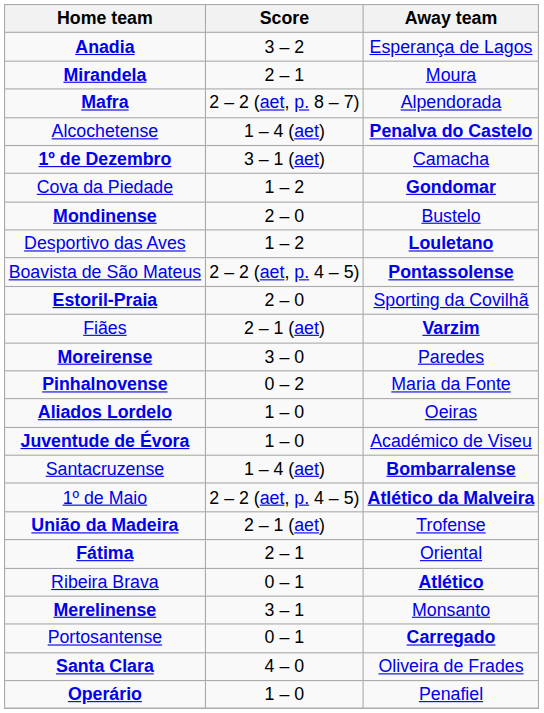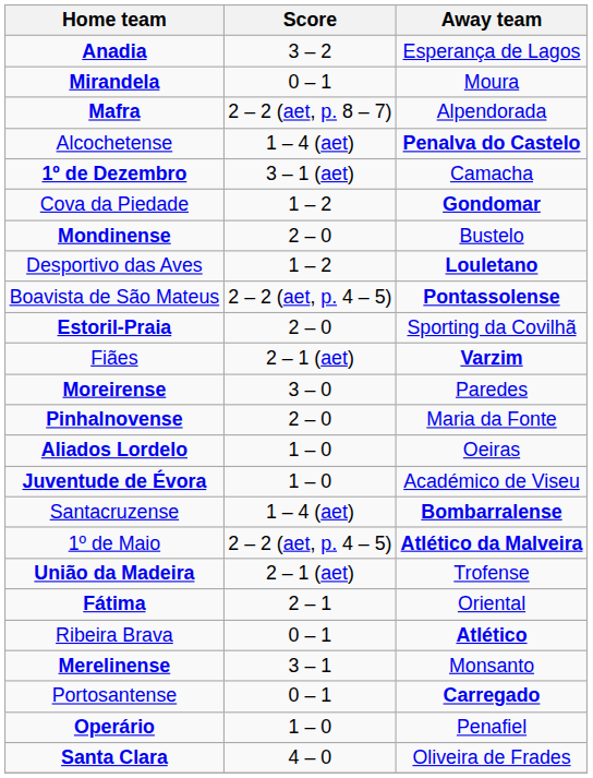 <table class="wikitable" style="text-align: center">
 <tr>
 <th>Home team</th>
 <th>Score</th>
 <th>Away team</th>
 </tr>
 <tr>
 <td><strong><a href='#'>Anadia</a></strong> </td>
 <td>3 – 2</td>
 <td><a href='#'>Esperança de Lagos</a> </td>
 </tr>
 <tr>
 <td><strong><a href='#'>Mirandela</a></strong> </td>
-<td>2 – 1</td>
+<td>0 – 1</td>
 <td><a href='#'>Moura</a> </td>
 </tr>
 <tr>
 <td><strong><a href='#'>Mafra</a></strong> </td>
 <td>2 – 2 (<a href='#'>aet</a>, <a href='#'>p.</a> 8 – 7)</td>
 <td><a href='#'>Alpendorada</a> </td>
 </tr>
 <tr>
 <td><a href='#'>Alcochetense</a> </td>
 <td>1 – 4 (<a href='#'>aet</a>)</td>
 <td><strong><a href='#'>Penalva do Castelo</a></strong> </td>
 </tr>
 <tr>
 <td><strong><a href='#'>1º de Dezembro</a></strong> </td>
 <td>3 – 1 (<a href='#'>aet</a>)</td>
 <td><a href='#'>Camacha</a> </td>
 </tr>
 <tr>
 <td><a href='#'>Cova da Piedade</a> </td>
 <td>1 – 2</td>
 <td><strong><a href='#'>Gondomar</a></strong> </td>
 </tr>
 <tr>
 <td><strong><a href='#'>Mondinense</a></strong> </td>
 <td>2 – 0</td>
 <td><a href='#'>Bustelo</a> </td>
 </tr>
 <tr>
 <td><a href='#'>Desportivo das Aves</a> </td>
 <td>1 – 2</td>
 <td><strong><a href='#'>Louletano</a></strong> </td>
 </tr>
 <tr>
 <td><a href='#'>Boavista de São Mateus</a> </td>
 <td>2 – 2 (<a href='#'>aet</a>, <a href='#'>p.</a> 4 – 5)</td>
 <td><strong><a href='#'>Pontassolense</a></strong> </td>
 </tr>
 <tr>
 <td><strong><a href='#'>Estoril-Praia</a></strong> </td>
 <td>2 – 0</td>
 <td><a href='#'>Sporting da Covilhã</a> </td>
 </tr>
 <tr>
 <td><a href='#'>Fiães</a> </td>
 <td>2 – 1 (<a href='#'>aet</a>)</td>
 <td><strong><a href='#'>Varzim</a></strong> </td>
 </tr>
 <tr>
 <td><strong><a href='#'>Moreirense</a></strong> </td>
 <td>3 – 0</td>
 <td><a href='#'>Paredes</a> </td>
 </tr>
 <tr>
 <td><strong><a href='#'>Pinhalnovense</a></strong> </td>
-<td>0 – 2</td>
+<td>2 – 0</td>
 <td><a href='#'>Maria da Fonte</a> </td>
 </tr>
 <tr>
 <td><strong><a href='#'>Aliados Lordelo</a></strong> </td>
 <td>1 – 0</td>
 <td><a href='#'>Oeiras</a> </td>
 </tr>
 <tr>
 <td><strong><a href='#'>Juventude de Évora</a></strong> </td>
 <td>1 – 0</td>
 <td><a href='#'>Académico de Viseu</a> </td>
 </tr>
 <tr>
 <td><a href='#'>Santacruzense</a> </td>
 <td>1 – 4 (<a href='#'>aet</a>)</td>
 <td><strong><a href='#'>Bombarralense</a></strong> </td>
 </tr>
 <tr>
 <td><a href='#'>1º de Maio</a> </td>
 <td>2 – 2 (<a href='#'>aet</a>, <a href='#'>p.</a> 4 – 5)</td>
 <td><strong><a href='#'>Atlético da Malveira</a></strong> </td>
 </tr>
 <tr>
 <td><strong><a href='#'>União da Madeira</a></strong> </td>
 <td>2 – 1 (<a href='#'>aet</a>)</td>
 <td><a href='#'>Trofense</a> </td>
 </tr>
 <tr>
 <td><strong><a href='#'>Fátima</a></strong> </td>
 <td>2 – 1</td>
 <td><a href='#'>Oriental</a> </td>
 </tr>
 <tr>
 <td><a href='#'>Ribeira Brava</a> </td>
 <td>0 – 1</td>
 <td><strong><a href='#'>Atlético</a></strong> </td>
 </tr>
 <tr>
 <td><strong><a href='#'>Merelinense</a></strong> </td>
 <td>3 – 1</td>
 <td><a href='#'>Monsanto</a> </td>
 </tr>
 <tr>
 <td><a href='#'>Portosantense</a> </td>
 <td>0 – 1</td>
 <td><strong><a href='#'>Carregado</a></strong> </td>
 </tr>
 <tr>
+<td><strong><a href='#'>Operário</a></strong> </td>
+<td>1 – 0</td>
+<td><a href='#'>Penafiel</a> </td>
+</tr>
+<tr>
 <td><strong><a href='#'>Santa Clara</a></strong> </td>
 <td>4 – 0</td>
 <td><a href='#'>Oliveira de Frades</a> </td>
 </tr>
 <tr>
-<td><strong><a href='#'>Operário</a></strong> </td>
-<td>1 – 0</td>
-<td><a href='#'>Penafiel</a> </td>
-</tr>
-<tr>
 </tr>
 </table>
